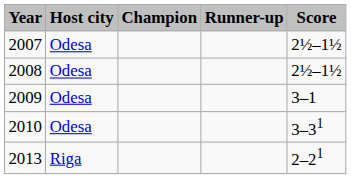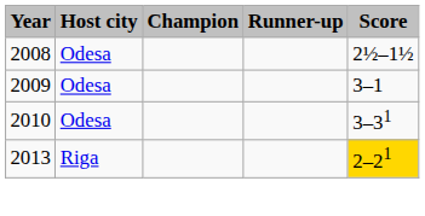 <table class="wikitable">
 <tr ---->
 <th style="background:#C0C0C0">Year</th>
 <th style="background:#C0C0C0">Host city</th>
 <th style="background:#C0C0C0">Champion</th>
 <th style="background:#C0C0C0">Runner-up</th>
 <th style="background:#C0C0C0">Score</th>
-</tr>
-<tr ---->
-<td>2007</td>
-<td> <a href='#'>Odesa</a></td>
-<td></td>
-<td></td>
-<td>2½–1½</td>
 </tr>
 <tr ---->
 <td>2008</td>
 <td> <a href='#'>Odesa</a></td>
 <td></td>
 <td></td>
 <td>2½–1½</td>
 </tr>
 <tr ---->
 <td>2009</td>
 <td> <a href='#'>Odesa</a></td>
 <td></td>
 <td></td>
 <td>3–1</td>
 </tr>
 <tr ---->
 <td>2010</td>
 <td> <a href='#'>Odesa</a></td>
 <td></td>
 <td></td>
 <td>3–3<sup>1</sup></td>
 </tr>
 <tr ---->
 <td>2013</td>
 <td> <a href='#'>Riga</a></td>
 <td></td>
 <td></td>
-<td>2–2<sup>1</sup></td>
+<td style="background: gold;">2–2<sup>1</sup></td>
 </tr>
 </table>
